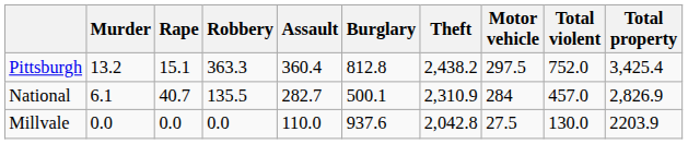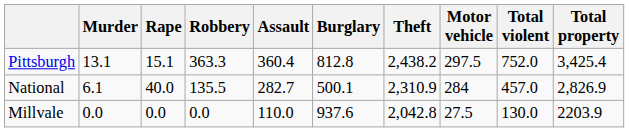 <table class="wikitable">
 <tr>
 <th></th>
 <th>Murder</th>
 <th>Rape</th>
 <th>Robbery</th>
 <th>Assault</th>
 <th>Burglary</th>
 <th>Theft</th>
 <th>Motor vehicle</th>
 <th>Total violent</th>
 <th>Total property</th>
 </tr>
 <tr>
 <td><a href='#'>Pittsburgh</a></td>
-<td>13.2</td>
+<td>13.1</td>
 <td>15.1</td>
 <td>363.3</td>
 <td>360.4</td>
 <td>812.8</td>
 <td>2,438.2</td>
 <td>297.5</td>
 <td>752.0</td>
 <td>3,425.4</td>
 </tr>
 <tr>
 <td>National</td>
 <td>6.1</td>
-<td>40.7</td>
+<td>40.0</td>
 <td>135.5</td>
 <td>282.7</td>
 <td>500.1</td>
 <td>2,310.9</td>
 <td>284</td>
 <td>457.0</td>
 <td>2,826.9</td>
 </tr>
 <tr>
 <td>Millvale</td>
 <td>0.0</td>
 <td>0.0</td>
 <td>0.0</td>
 <td>110.0</td>
 <td>937.6</td>
 <td>2,042.8</td>
 <td>27.5</td>
 <td>130.0</td>
 <td>2203.9</td>
 </tr>
 </table>
